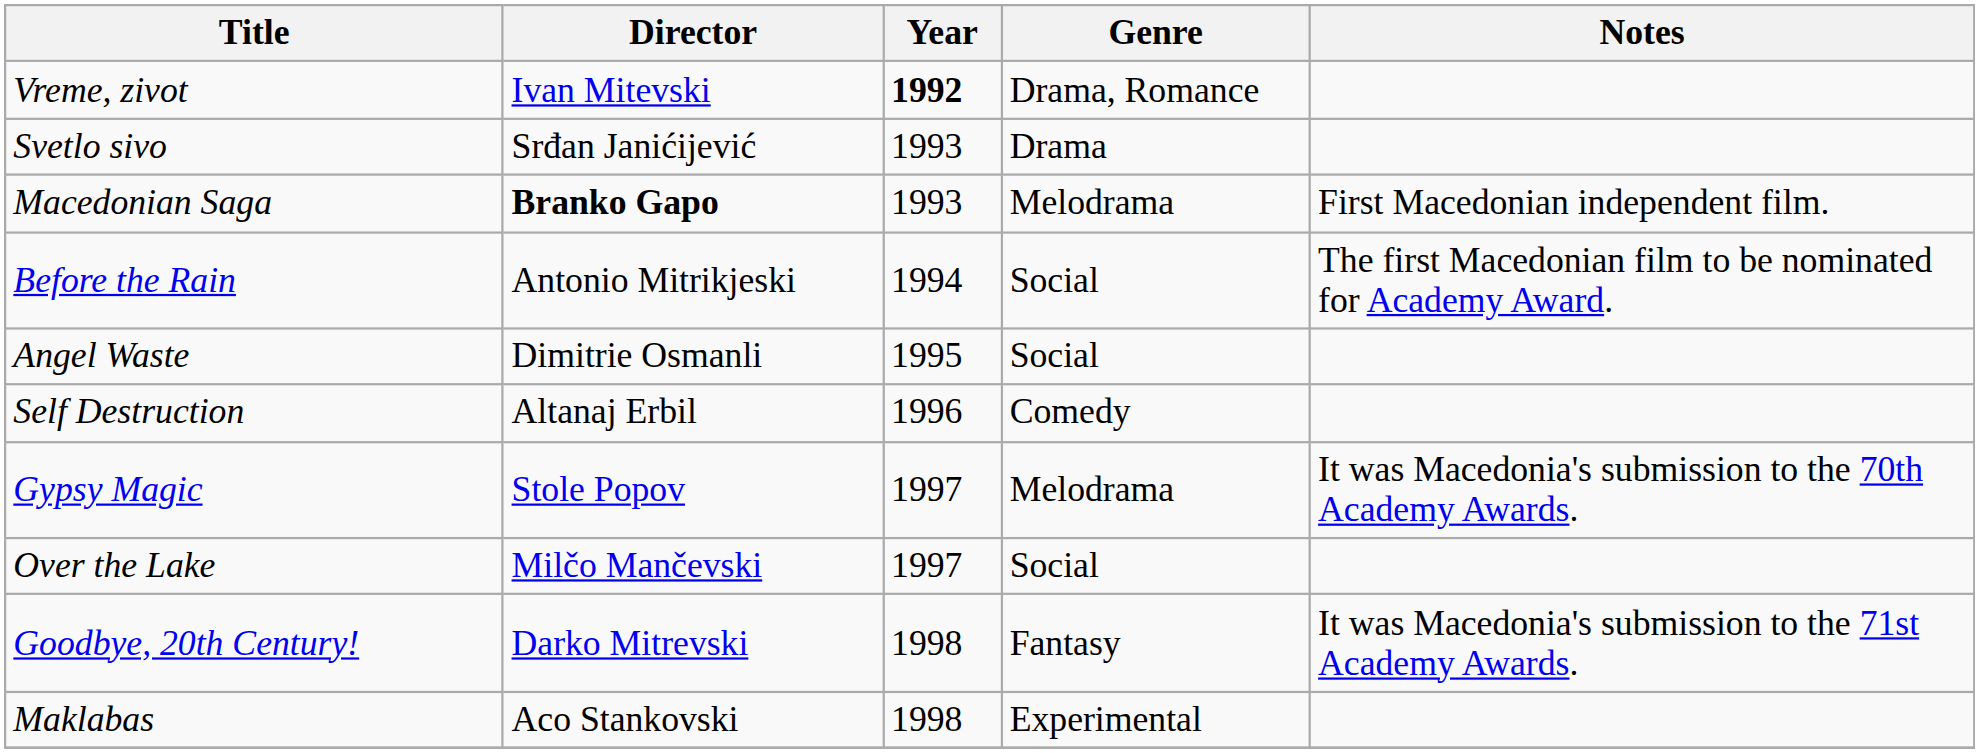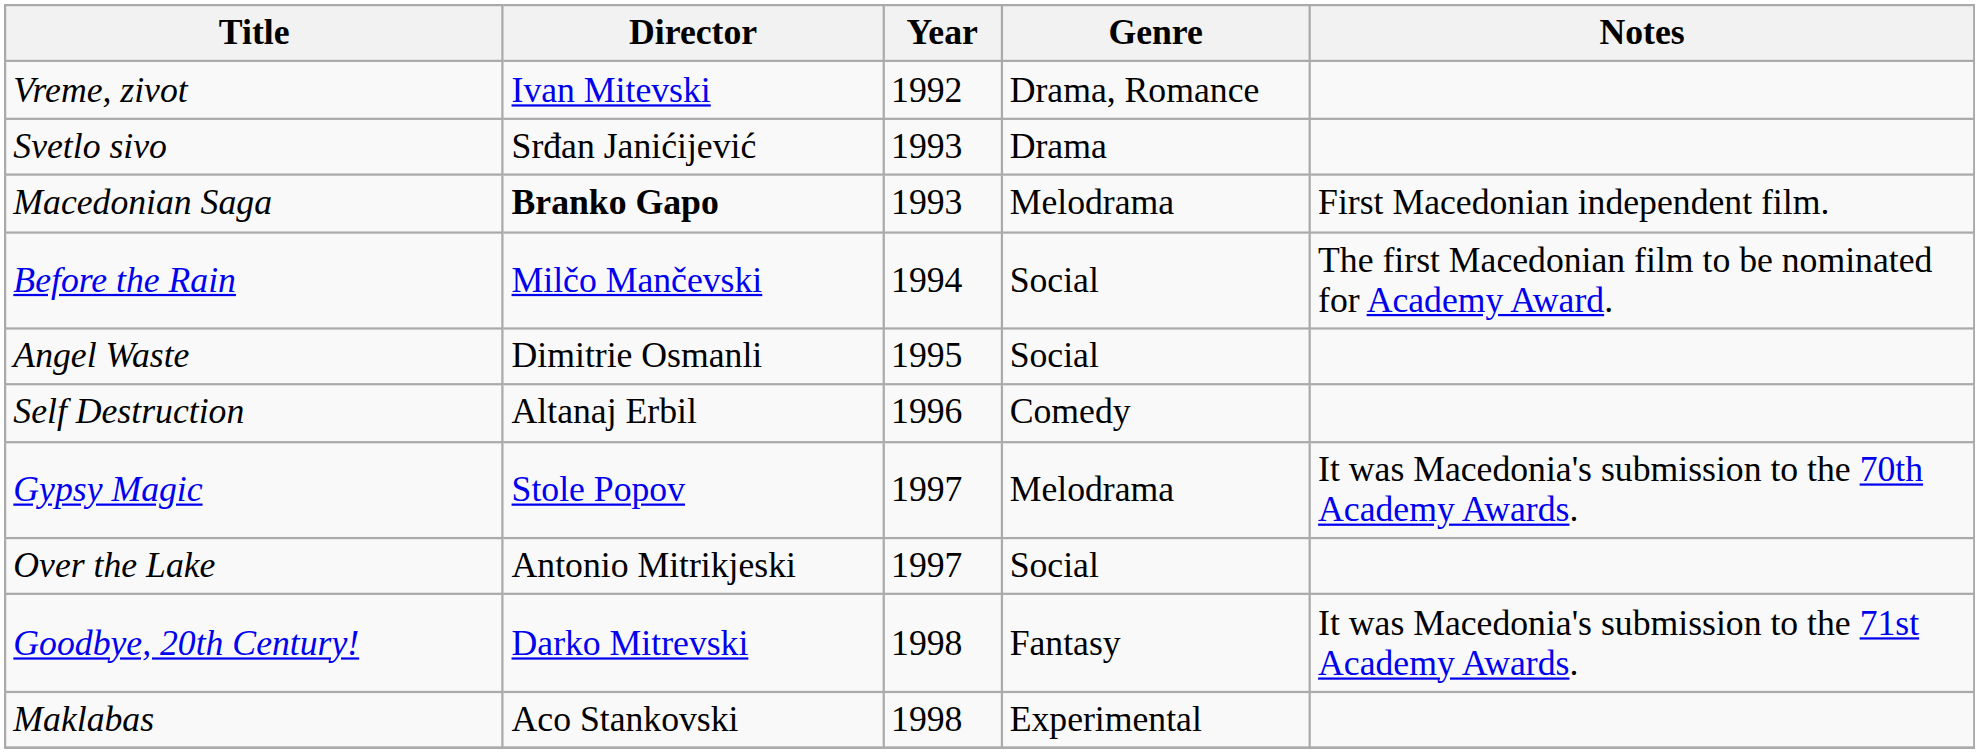 <table class="wikitable" width= "100%">
 <tr>
 <th width=21%>Title</th>
 <th width=16%>Director</th>
 <th width=5%>Year</th>
 <th width=13%>Genre</th>
 <th width=28%>Notes</th>
 </tr>
 <tr>
 <td><em>Vreme, zivot</em></td>
 <td><a href='#'>Ivan Mitevski</a></td>
-<td><strong>1992</strong></td>
+<td>1992</td>
 <td>Drama, Romance</td>
 <td></td>
 </tr>
 <tr>
 <td><em>Svetlo sivo</em></td>
 <td>Srđan Janićijević</td>
 <td>1993</td>
 <td>Drama</td>
 <td></td>
 </tr>
 <tr>
 <td><em>Macedonian Saga</em></td>
 <td><strong>Branko Gapo</strong></td>
 <td>1993</td>
 <td>Melodrama</td>
 <td>First Macedonian independent film.</td>
 </tr>
 <tr>
 <td><em><a href='#'>Before the Rain</a></em></td>
-<td>Antonio Mitrikjeski</td>
+<td><a href='#'>Milčo Mančevski</a></td>
 <td>1994</td>
 <td>Social</td>
 <td>The first Macedonian film to be nominated for <a href='#'>Academy Award</a>.</td>
 </tr>
 <tr>
 <td><em>Angel Waste</em></td>
 <td>Dimitrie Osmanli</td>
 <td>1995</td>
 <td>Social</td>
 <td></td>
 </tr>
 <tr>
 <td><em>Self Destruction</em></td>
 <td>Altanaj Erbil</td>
 <td>1996</td>
 <td>Comedy</td>
 <td></td>
 </tr>
 <tr>
 <td><em><a href='#'>Gypsy Magic</a></em></td>
 <td><a href='#'>Stole Popov</a></td>
 <td>1997</td>
 <td>Melodrama</td>
 <td>It was Macedonia's submission to the <a href='#'>70th Academy Awards</a>.</td>
 </tr>
 <tr>
 <td><em>Over the Lake</em></td>
-<td><a href='#'>Milčo Mančevski</a></td>
+<td>Antonio Mitrikjeski</td>
 <td>1997</td>
 <td>Social</td>
 <td></td>
 </tr>
 <tr>
 <td><em><a href='#'>Goodbye, 20th Century!</a></em></td>
 <td><a href='#'>Darko Mitrevski</a></td>
 <td>1998</td>
 <td>Fantasy</td>
 <td>It was Macedonia's submission to the <a href='#'>71st Academy Awards</a>.</td>
 </tr>
 <tr>
 <td><em>Maklabas</em></td>
 <td>Aco Stankovski</td>
 <td>1998</td>
 <td>Experimental</td>
 <td></td>
 </tr>
 <tr>
 </tr>
 </table>
